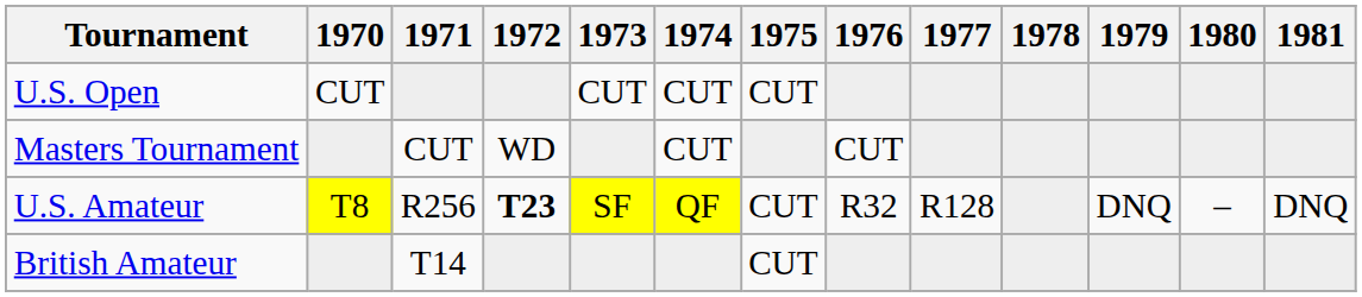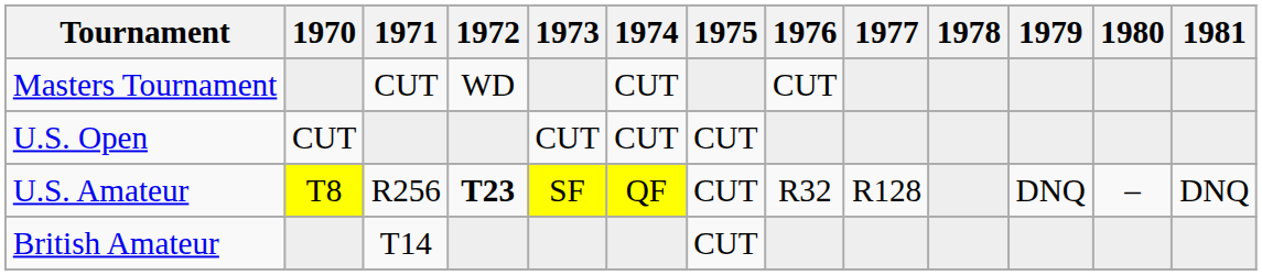 <table class="wikitable" style="font-size:95%;text-align:center;">
 <tr>
 <th>Tournament</th>
 <th>1970</th>
 <th>1971</th>
 <th>1972</th>
 <th>1973</th>
 <th>1974</th>
 <th>1975</th>
 <th>1976</th>
 <th>1977</th>
 <th>1978</th>
 <th>1979</th>
 <th>1980</th>
 <th>1981</th>
 </tr>
 <tr>
+<td align=left><a href='#'>Masters Tournament</a></td>
+<td style="background:#eeeeee;"></td>
+<td>CUT</td>
+<td>WD</td>
+<td style="background:#eeeeee;"></td>
+<td>CUT</td>
+<td style="background:#eeeeee;"></td>
+<td>CUT</td>
+<td style="background:#eeeeee;"></td>
+<td style="background:#eeeeee;"></td>
+<td style="background:#eeeeee;"></td>
+<td style="background:#eeeeee;"></td>
+<td style="background:#eeeeee;"></td>
+</tr>
+<tr>
 <td align=left><a href='#'>U.S. Open</a></td>
 <td>CUT</td>
 <td style="background:#eeeeee;"></td>
 <td style="background:#eeeeee;"></td>
 <td>CUT</td>
 <td>CUT</td>
 <td>CUT</td>
 <td style="background:#eeeeee;"></td>
-<td style="background:#eeeeee;"></td>
-<td style="background:#eeeeee;"></td>
-<td style="background:#eeeeee;"></td>
-<td style="background:#eeeeee;"></td>
-<td style="background:#eeeeee;"></td>
-</tr>
-<tr>
-<td align=left><a href='#'>Masters Tournament</a></td>
-<td style="background:#eeeeee;"></td>
-<td>CUT</td>
-<td>WD</td>
-<td style="background:#eeeeee;"></td>
-<td>CUT</td>
-<td style="background:#eeeeee;"></td>
-<td>CUT</td>
 <td style="background:#eeeeee;"></td>
 <td style="background:#eeeeee;"></td>
 <td style="background:#eeeeee;"></td>
 <td style="background:#eeeeee;"></td>
 <td style="background:#eeeeee;"></td>
 </tr>
 <tr>
 <td align=left><a href='#'>U.S. Amateur</a></td>
 <td align="center" style="background:yellow;">T8</td>
 <td>R256</td>
 <td><strong>T23</strong></td>
 <td align="center" style="background:yellow;">SF</td>
 <td align="center" style="background:yellow;">QF</td>
 <td>CUT</td>
 <td>R32</td>
 <td>R128</td>
 <td style="background:#eeeeee;"></td>
 <td>DNQ</td>
 <td>–</td>
 <td>DNQ</td>
 </tr>
 <tr>
 <td align=left><a href='#'>British Amateur</a></td>
 <td style="background:#eeeeee;"></td>
 <td>T14</td>
 <td style="background:#eeeeee;"></td>
 <td style="background:#eeeeee;"></td>
 <td style="background:#eeeeee;"></td>
 <td>CUT</td>
 <td style="background:#eeeeee;"></td>
 <td style="background:#eeeeee;"></td>
 <td style="background:#eeeeee;"></td>
 <td style="background:#eeeeee;"></td>
 <td style="background:#eeeeee;"></td>
 <td style="background:#eeeeee;"></td>
 </tr>
 </table>
